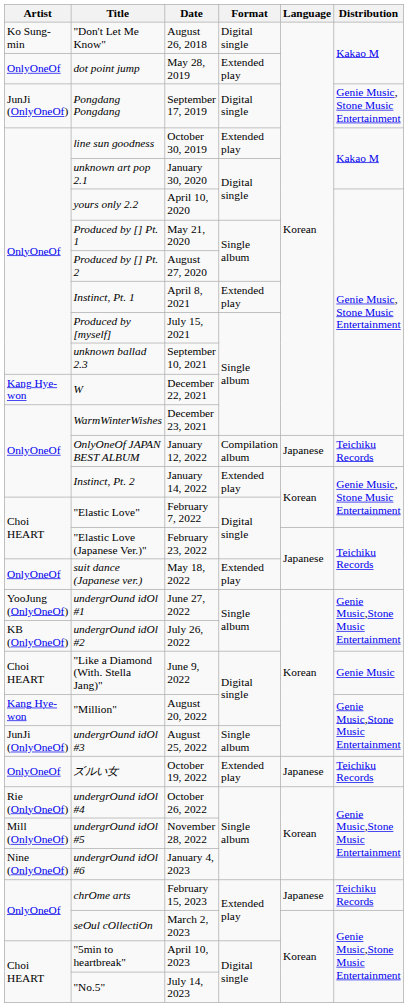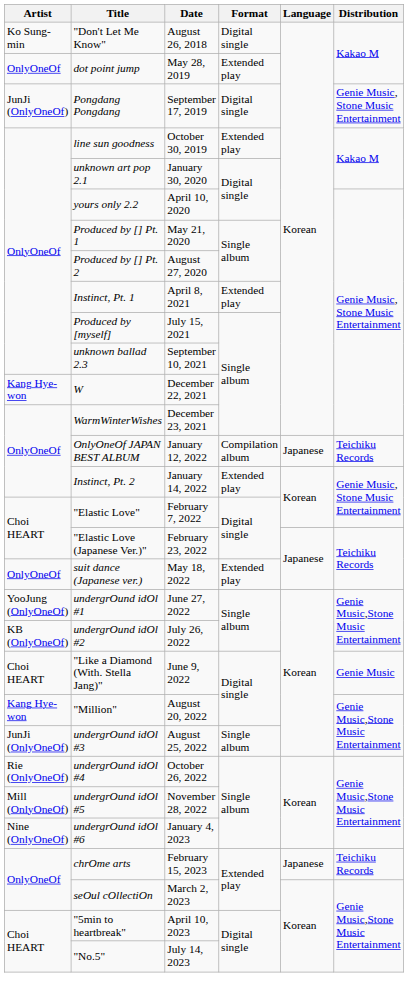 <table class="wikitable sortable" align="left center" style="width:70%;">
 <tr>
 <th style="width:20%;">Artist</th>
 <th style="width:24%;">Title</th>
 <th style="width:22%;">Date</th>
 <th style="width:20%;">Format</th>
 <th style="width:15%;">Language</th>
 <th style="width:20%;">Distribution</th>
 </tr>
 <tr>
 <td>Ko Sung-min</td>
 <td>"Don't Let Me Know"</td>
 <td>August 26, 2018</td>
 <td>Digital single</td>
 <td rowspan="13">Korean</td>
 <td rowspan="2"><a href='#'>Kakao M</a></td>
 </tr>
 <tr>
 <td><a href='#'>OnlyOneOf</a></td>
 <td><em>dot point jump</em></td>
 <td>May 28, 2019</td>
 <td>Extended play</td>
 </tr>
 <tr>
 <td>JunJi (<a href='#'>OnlyOneOf</a>)</td>
 <td><em>Pongdang Pongdang</em></td>
 <td>September 17, 2019</td>
 <td>Digital single</td>
 <td><a href='#'>Genie Music</a>, <a href='#'>Stone Music Entertainment</a></td>
 </tr>
 <tr>
 <td rowspan="8"><a href='#'>OnlyOneOf</a></td>
 <td><em>line sun goodness</em></td>
 <td>October 30, 2019</td>
 <td>Extended play</td>
 <td rowspan="2"><a href='#'>Kakao M</a></td>
 </tr>
 <tr>
 <td><em>unknown art pop 2.1</em></td>
 <td>January 30, 2020</td>
 <td rowspan="2">Digital single</td>
 </tr>
 <tr>
 <td><em>yours only 2.2</em></td>
 <td>April 10, 2020</td>
 <td rowspan="8"><a href='#'>Genie Music</a>, <a href='#'>Stone Music Entertainment</a></td>
 </tr>
 <tr>
 <td><em>Produced by [] Pt. 1</em></td>
 <td>May 21, 2020</td>
 <td rowspan="2">Single album</td>
 </tr>
 <tr>
 <td><em>Produced by [] Pt. 2</em></td>
 <td>August 27, 2020</td>
 </tr>
 <tr>
 <td><em>Instinct, Pt. 1</em></td>
 <td>April 8, 2021</td>
 <td>Extended play</td>
 </tr>
 <tr>
 <td><em>Produced by [myself]</em></td>
 <td>July 15, 2021</td>
 <td rowspan="4">Single album</td>
 </tr>
 <tr>
 <td><em>unknown ballad 2.3</em></td>
 <td>September 10, 2021</td>
 </tr>
 <tr>
 <td><a href='#'>Kang Hye-won</a></td>
 <td><em>W</em></td>
 <td>December 22, 2021</td>
 </tr>
 <tr>
 <td rowspan="3"><a href='#'>OnlyOneOf</a></td>
 <td><em>WarmWinterWishes</em></td>
 <td>December 23, 2021</td>
 </tr>
 <tr>
 <td><em>OnlyOneOf JAPAN BEST ALBUM</em></td>
 <td>January 12, 2022</td>
 <td>Compilation album</td>
 <td>Japanese</td>
 <td><a href='#'>Teichiku Records</a></td>
 </tr>
 <tr>
 <td><em>Instinct, Pt. 2</em></td>
 <td>January 14, 2022</td>
 <td>Extended play</td>
 <td rowspan="2">Korean</td>
 <td rowspan="2"><a href='#'>Genie Music</a>, <a href='#'>Stone Music Entertainment</a></td>
 </tr>
 <tr>
 <td rowspan="2">Choi HEART</td>
 <td>"Elastic Love"</td>
 <td>February 7, 2022</td>
 <td rowspan="2">Digital single</td>
 </tr>
 <tr>
 <td>"Elastic Love (Japanese Ver.)"</td>
 <td>February 23, 2022</td>
 <td rowspan="2">Japanese</td>
 <td rowspan="2"><a href='#'>Teichiku Records</a></td>
 </tr>
 <tr>
 <td><a href='#'>OnlyOneOf</a></td>
 <td><em>suit dance (Japanese ver.)</em></td>
 <td>May 18, 2022</td>
 <td>Extended play</td>
 </tr>
 <tr>
 <td>YooJung (<a href='#'>OnlyOneOf</a>)</td>
 <td><em>undergrOund idOl #1</em></td>
 <td>June 27, 2022</td>
 <td rowspan="2">Single album</td>
 <td rowspan="5">Korean</td>
 <td rowspan="2"><a href='#'>Genie Music</a>,<a href='#'>Stone Music Entertainment</a></td>
 </tr>
 <tr>
 <td>KB (<a href='#'>OnlyOneOf</a>)</td>
 <td><em>undergrOund idOl #2</em></td>
 <td>July 26, 2022</td>
 </tr>
 <tr>
 <td>Choi HEART</td>
 <td>"Like a Diamond (With. Stella Jang)"</td>
 <td>June 9, 2022</td>
 <td rowspan="2">Digital single</td>
 <td><a href='#'>Genie Music</a></td>
 </tr>
 <tr>
 <td><a href='#'>Kang Hye-won</a></td>
 <td>"Million"</td>
 <td>August 20, 2022</td>
 <td rowspan="2"><a href='#'>Genie Music</a>,<a href='#'>Stone Music Entertainment</a></td>
 </tr>
 <tr>
 <td>JunJi (<a href='#'>OnlyOneOf</a>)</td>
 <td><em>undergrOund idOl #3</em></td>
 <td>August 25, 2022</td>
 <td>Single album</td>
 </tr>
 <tr>
-<td><a href='#'>OnlyOneOf</a></td>
-<td><em>ズルい女</em></td>
-<td>October 19, 2022</td>
-<td>Extended play</td>
-<td>Japanese</td>
-<td><a href='#'>Teichiku Records</a></td>
-</tr>
-<tr>
 <td>Rie (<a href='#'>OnlyOneOf</a>)</td>
 <td><em>undergrOund idOl #4</em></td>
 <td>October 26, 2022</td>
 <td rowspan="3">Single album</td>
 <td rowspan="3">Korean</td>
 <td rowspan="3"><a href='#'>Genie Music</a>,<a href='#'>Stone Music Entertainment</a></td>
 </tr>
 <tr>
 <td>Mill (<a href='#'>OnlyOneOf</a>)</td>
 <td><em>undergrOund idOl #5</em></td>
 <td>November 28, 2022</td>
 </tr>
 <tr>
 <td>Nine (<a href='#'>OnlyOneOf</a>)</td>
 <td><em>undergrOund idOl #6</em></td>
 <td>January 4, 2023</td>
 </tr>
 <tr>
 <td rowspan="2"><a href='#'>OnlyOneOf</a></td>
 <td><em>chrOme arts</em></td>
 <td>February 15, 2023</td>
 <td rowspan="2">Extended play</td>
 <td>Japanese</td>
 <td><a href='#'>Teichiku Records</a></td>
 </tr>
 <tr>
 <td><em>seOul cOllectiOn</em></td>
 <td>March 2, 2023</td>
 <td rowspan="3">Korean</td>
 <td rowspan="3"><a href='#'>Genie Music</a>,<a href='#'>Stone Music Entertainment</a></td>
 </tr>
 <tr>
 <td rowspan="2">Choi HEART</td>
 <td>"5min to heartbreak"</td>
 <td>April 10, 2023</td>
 <td rowspan="2">Digital single</td>
 </tr>
 <tr>
 <td>"No.5"</td>
 <td>July 14, 2023</td>
 </tr>
 </table>
